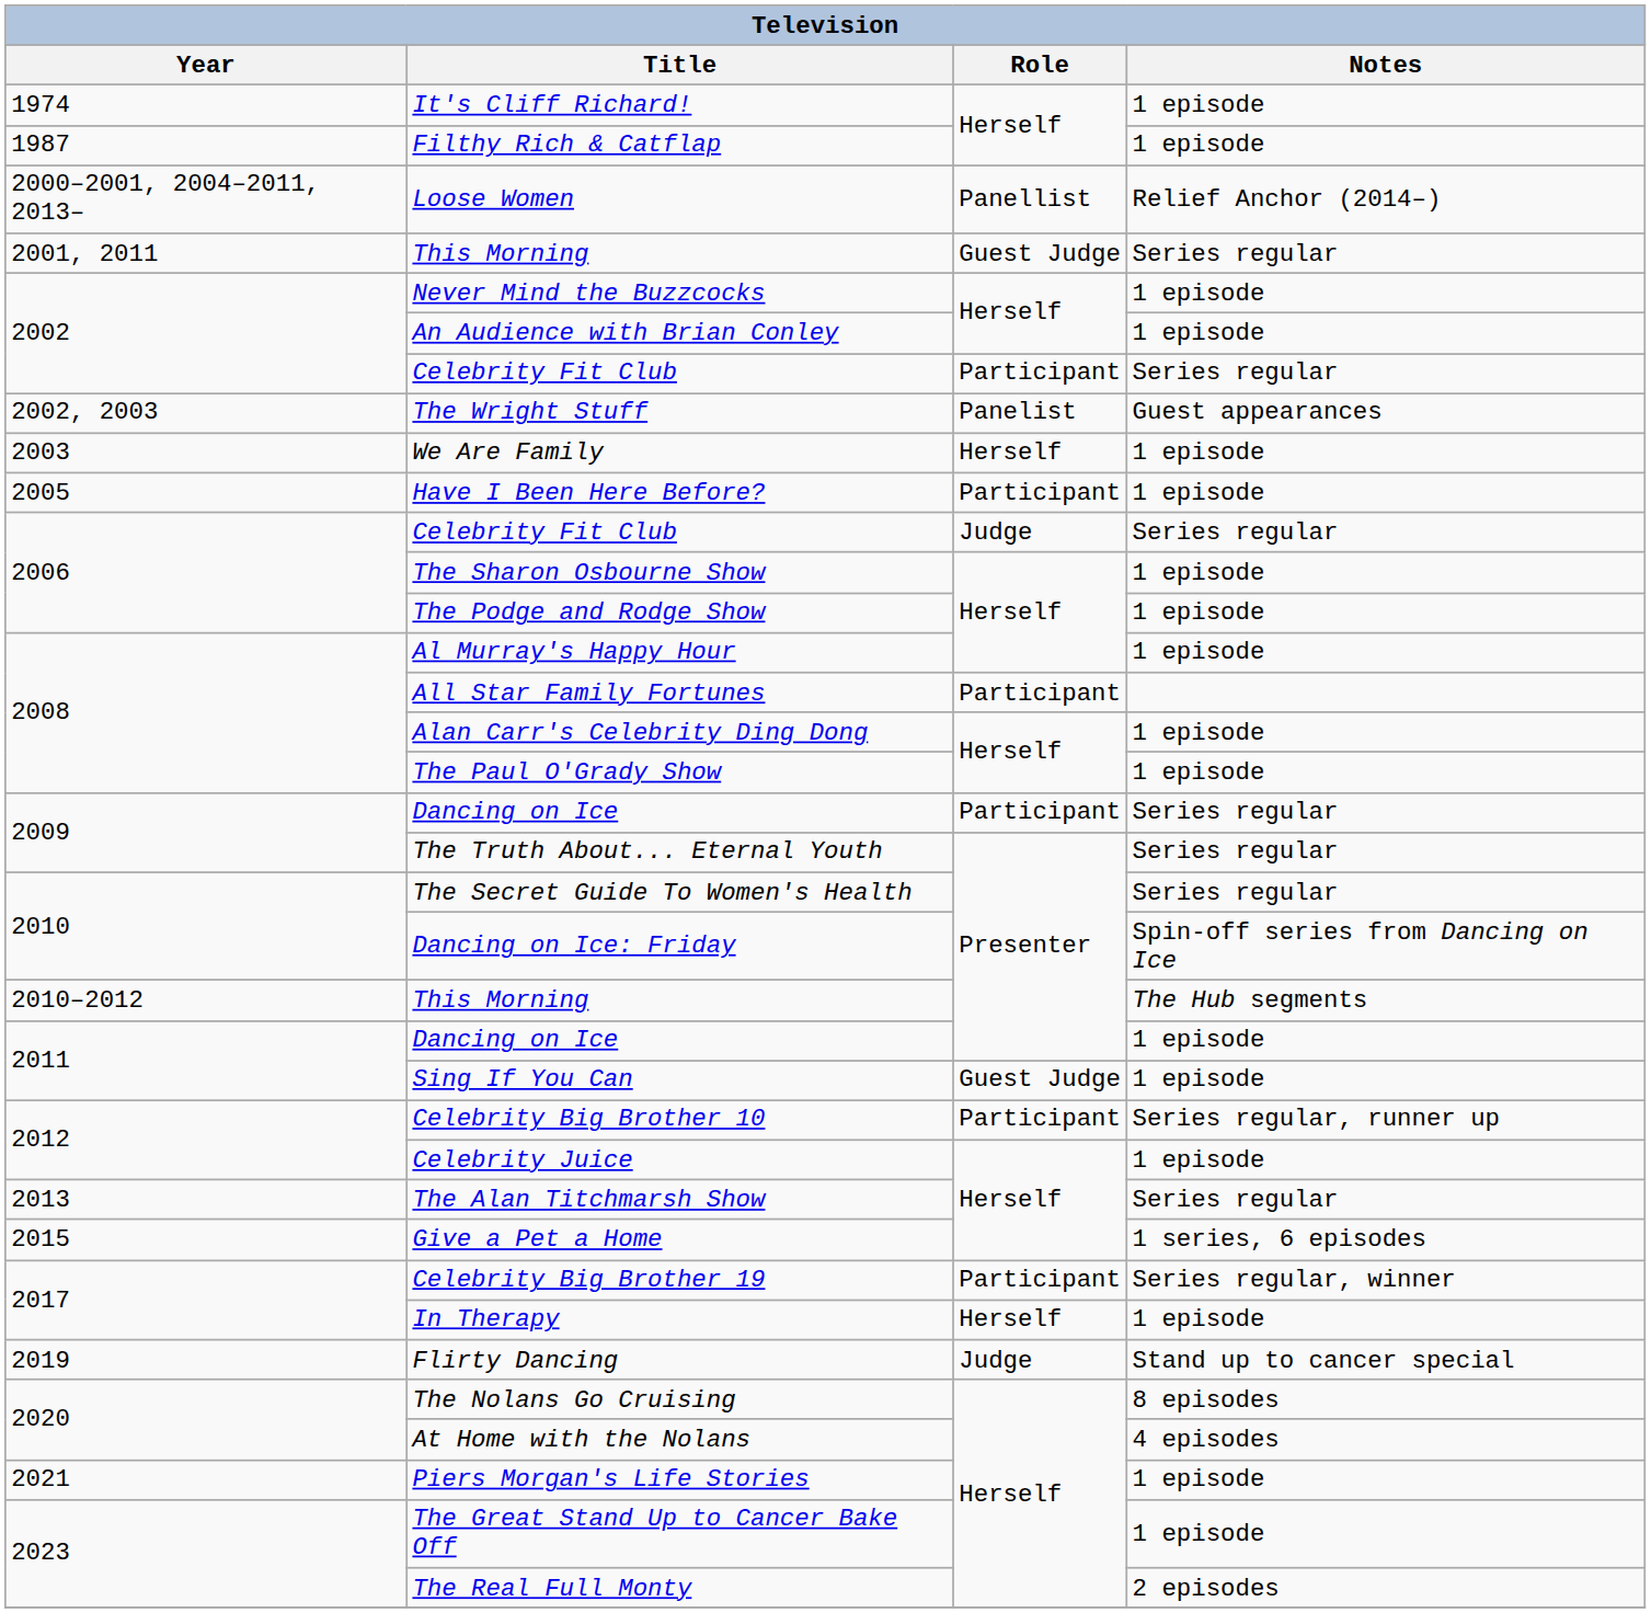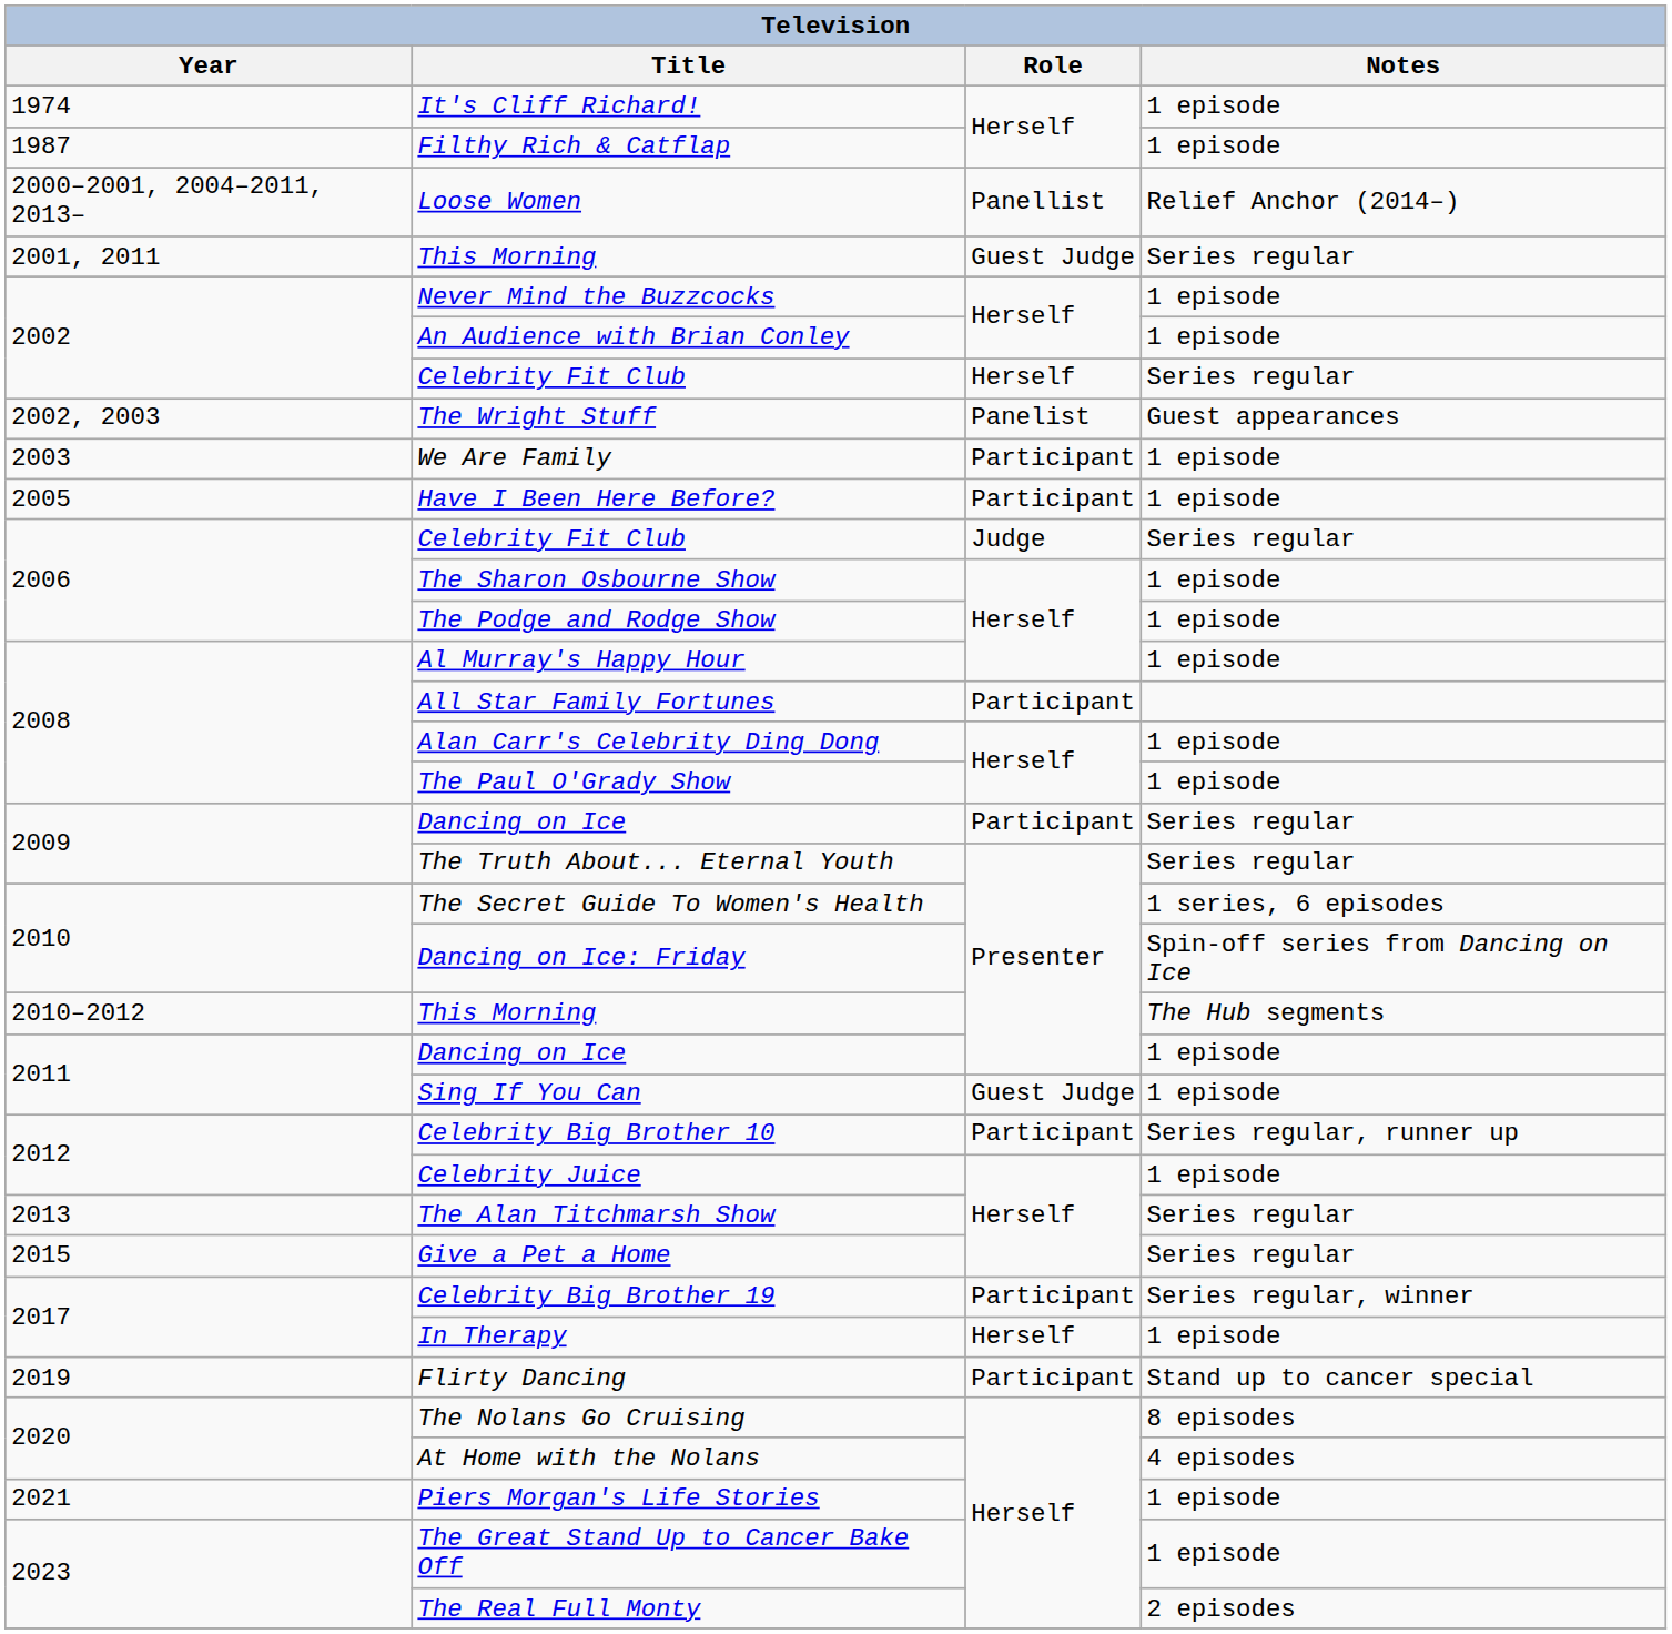 <table class="wikitable">
 <tr style="background:#ccc; text-align:center;">
 <th colspan="4" style="background: LightSteelBlue;">Television</th>
 </tr>
 <tr style="background:#ccc; text-align:center;">
 <th>Year</th>
 <th>Title</th>
 <th>Role</th>
 <th>Notes</th>
 </tr>
 <tr>
 <td>1974</td>
 <td><em><a href='#'>It's Cliff Richard!</a></em></td>
 <td rowspan="2">Herself</td>
 <td>1 episode</td>
 </tr>
 <tr>
 <td>1987</td>
 <td><em><a href='#'>Filthy Rich & Catflap</a></em></td>
 <td>1 episode</td>
 </tr>
 <tr>
 <td>2000–2001, 2004–2011, 2013–</td>
 <td><em><a href='#'>Loose Women</a></em></td>
 <td>Panellist</td>
 <td>Relief Anchor (2014–)</td>
 </tr>
 <tr>
 <td>2001, 2011</td>
 <td><em><a href='#'>This Morning</a></em></td>
 <td>Guest Judge</td>
 <td>Series regular</td>
 </tr>
 <tr>
 <td rowspan=3>2002</td>
 <td><em><a href='#'>Never Mind the Buzzcocks</a></em></td>
 <td rowspan="2">Herself</td>
 <td>1 episode</td>
 </tr>
 <tr>
 <td><em><a href='#'>An Audience with Brian Conley</a></em></td>
 <td>1 episode</td>
 </tr>
 <tr>
 <td><em><a href='#'>Celebrity Fit Club</a></em></td>
-<td>Participant</td>
+<td>Herself</td>
 <td>Series regular</td>
 </tr>
 <tr>
 <td>2002, 2003</td>
 <td><em><a href='#'>The Wright Stuff</a></em></td>
 <td>Panelist</td>
 <td>Guest appearances</td>
 </tr>
 <tr>
 <td>2003</td>
 <td><em>We Are Family</em></td>
-<td>Herself</td>
+<td>Participant</td>
 <td>1 episode</td>
 </tr>
 <tr>
 <td>2005</td>
 <td><em><a href='#'>Have I Been Here Before?</a></em></td>
 <td>Participant</td>
 <td>1 episode</td>
 </tr>
 <tr>
 <td rowspan=3>2006</td>
 <td><em><a href='#'>Celebrity Fit Club</a></em></td>
 <td>Judge</td>
 <td>Series regular</td>
 </tr>
 <tr>
 <td><em><a href='#'>The Sharon Osbourne Show</a></em></td>
 <td rowspan="3">Herself</td>
 <td>1 episode</td>
 </tr>
 <tr>
 <td><em><a href='#'>The Podge and Rodge Show</a></em></td>
 <td>1 episode</td>
 </tr>
 <tr>
 <td rowspan=4>2008</td>
 <td><em><a href='#'>Al Murray's Happy Hour</a></em></td>
 <td>1 episode</td>
 </tr>
 <tr>
 <td><em><a href='#'>All Star Family Fortunes</a></em></td>
 <td>Participant</td>
 <td></td>
 </tr>
 <tr>
 <td><em><a href='#'>Alan Carr's Celebrity Ding Dong</a></em></td>
 <td rowspan="2">Herself</td>
 <td>1 episode</td>
 </tr>
 <tr>
 <td><em><a href='#'>The Paul O'Grady Show</a></em></td>
 <td>1 episode</td>
 </tr>
 <tr>
 <td rowspan=2>2009</td>
 <td><em><a href='#'>Dancing on Ice</a></em></td>
 <td>Participant</td>
 <td>Series regular</td>
 </tr>
 <tr>
 <td><em>The Truth About... Eternal Youth</em></td>
 <td rowspan="5">Presenter</td>
 <td>Series regular</td>
 </tr>
 <tr>
 <td rowspan=2>2010</td>
 <td><em>The Secret Guide To Women's Health</em></td>
-<td>Series regular</td>
+<td>1 series, 6 episodes</td>
 </tr>
 <tr>
 <td><em><a href='#'>Dancing on Ice: Friday</a></em></td>
 <td>Spin-off series from <em>Dancing on Ice</em></td>
 </tr>
 <tr>
 <td>2010–2012</td>
 <td><em><a href='#'>This Morning</a></em></td>
 <td><em>The Hub</em> segments</td>
 </tr>
 <tr>
 <td rowspan=2>2011</td>
 <td><em><a href='#'>Dancing on Ice</a></em></td>
 <td>1 episode</td>
 </tr>
 <tr>
 <td><em><a href='#'>Sing If You Can</a></em></td>
 <td>Guest Judge</td>
 <td>1 episode</td>
 </tr>
 <tr>
 <td rowspan="2">2012</td>
 <td><em><a href='#'>Celebrity Big Brother 10</a></em></td>
 <td>Participant</td>
 <td>Series regular, runner up</td>
 </tr>
 <tr>
 <td><em><a href='#'>Celebrity Juice</a></em></td>
 <td rowspan="3">Herself</td>
 <td>1 episode</td>
 </tr>
 <tr>
 <td>2013</td>
 <td><em><a href='#'>The Alan Titchmarsh Show</a></em></td>
 <td>Series regular</td>
 </tr>
 <tr>
 <td>2015</td>
 <td><em><a href='#'>Give a Pet a Home</a></em></td>
-<td>1 series, 6 episodes</td>
+<td>Series regular</td>
 </tr>
 <tr>
 <td rowspan=2>2017</td>
 <td><em><a href='#'>Celebrity Big Brother 19</a></em></td>
 <td>Participant</td>
 <td>Series regular, winner</td>
 </tr>
 <tr>
 <td><em><a href='#'>In Therapy</a></em></td>
 <td>Herself</td>
 <td>1 episode</td>
 </tr>
 <tr>
 <td>2019</td>
 <td><em>Flirty Dancing</em></td>
-<td>Judge</td>
+<td>Participant</td>
 <td>Stand up to cancer special</td>
 </tr>
 <tr>
 <td rowspan=2>2020</td>
 <td><em>The Nolans Go Cruising</em></td>
 <td rowspan="5">Herself</td>
 <td>8 episodes</td>
 </tr>
 <tr>
 <td><em>At Home with the Nolans</em></td>
 <td>4 episodes</td>
 </tr>
 <tr>
 <td>2021</td>
 <td><em><a href='#'>Piers Morgan's Life Stories</a></em></td>
 <td>1 episode</td>
 </tr>
 <tr>
 <td rowspan=2>2023</td>
 <td><em><a href='#'>The Great Stand Up to Cancer Bake Off</a></em></td>
 <td>1 episode</td>
 </tr>
 <tr>
 <td><em><a href='#'>The Real Full Monty</a></em></td>
 <td>2 episodes</td>
 </tr>
 <tr>
 </tr>
 </table>
